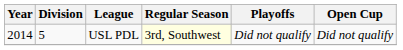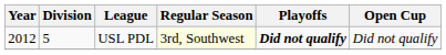 <table class="wikitable">
 <tr>
 <th>Year</th>
 <th>Division</th>
 <th>League</th>
 <th>Regular Season</th>
 <th>Playoffs</th>
 <th>Open Cup</th>
 </tr>
 <tr>
-<td>2014</td>
+<td>2012</td>
 <td>5</td>
 <td>USL PDL</td>
 <td style="background: lightyellow;">3rd, Southwest</td>
-<td><em>Did not qualify</em></td>
+<td><strong><em>Did not qualify</em></strong></td>
 <td><em>Did not qualify</em></td>
 </tr>
 <tr>
 </tr>
 </table>
